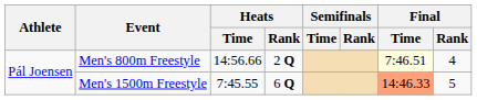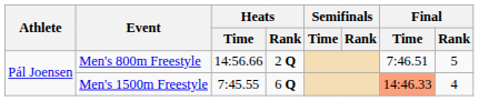 <table class=wikitable style="font-size:90%">
 <tr>
 <th rowspan="2">Athlete</th>
 <th rowspan="2">Event</th>
 <th colspan="2">Heats</th>
 <th colspan="2">Semifinals</th>
 <th colspan="2">Final</th>
 </tr>
 <tr>
 <th>Time</th>
 <th>Rank</th>
 <th>Time</th>
 <th>Rank</th>
 <th>Time</th>
 <th>Rank</th>
 </tr>
 <tr>
 <td rowspan="2"><a href='#'>Pál Joensen</a></td>
 <td><a href='#'>Men's 800m Freestyle</a></td>
 <td align=center>14:56.66</td>
 <td align=center>2 <strong>Q</strong></td>
 <td colspan= 2 bgcolor="wheat"></td>
-<td align=center style="background: lightyellow;">7:46.51</td>
-<td align=center>4</td>
+<td align=center>7:46.51</td>
+<td align=center>5</td>
 </tr>
 <tr>
 <td><a href='#'>Men's 1500m Freestyle</a></td>
 <td align=center>7:45.55</td>
 <td align=center>6 <strong>Q</strong></td>
 <td colspan= 2 bgcolor="wheat"></td>
 <td align=center style="background: lightsalmon;">14:46.33</td>
-<td align=center>5</td>
+<td align=center>4</td>
 </tr>
 </table>
